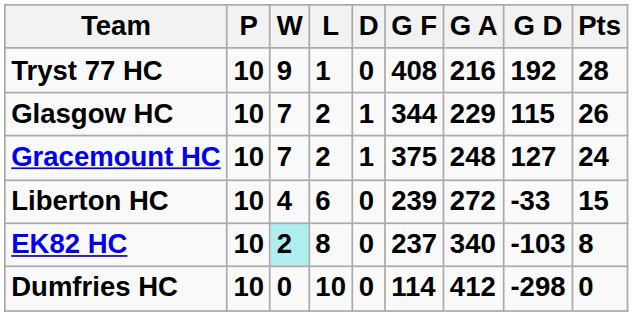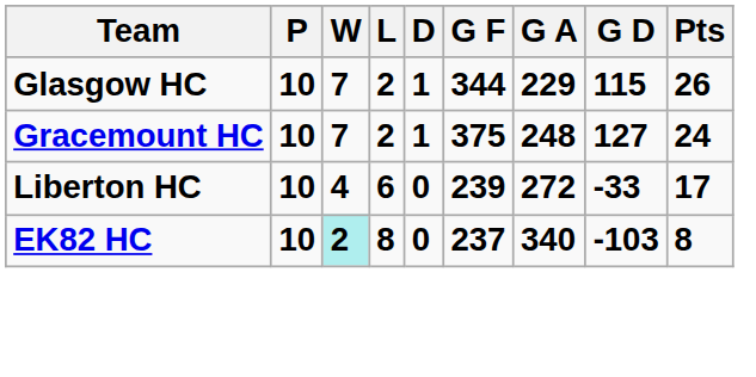 <table class="wikitable">
 <tr>
 <th><strong>Team</strong></th>
 <th><strong>P</strong></th>
 <th><strong>W</strong></th>
 <th><strong>L</strong></th>
 <th><strong>D</strong></th>
 <th><strong>G F</strong></th>
 <th><strong>G A</strong></th>
 <th><strong>G D</strong></th>
 <th><strong>Pts</strong></th>
-</tr>
-<tr>
-<td><strong>Tryst 77 HC</strong></td>
-<td><strong>10</strong></td>
-<td><strong>9</strong></td>
-<td><strong>1</strong></td>
-<td><strong>0</strong></td>
-<td><strong>408</strong></td>
-<td><strong>216</strong></td>
-<td><strong>192</strong></td>
-<td><strong>28</strong></td>
 </tr>
 <tr>
 <td><strong>Glasgow HC</strong></td>
 <td><strong>10</strong></td>
 <td><strong>7</strong></td>
 <td><strong>2</strong></td>
 <td><strong>1</strong></td>
 <td><strong>344</strong></td>
 <td><strong>229</strong></td>
 <td><strong>115</strong></td>
 <td><strong>26</strong></td>
 </tr>
 <tr>
 <td><strong><a href='#'>Gracemount HC</a></strong></td>
 <td><strong>10</strong></td>
 <td><strong>7</strong></td>
 <td><strong>2</strong></td>
 <td><strong>1</strong></td>
 <td><strong>375</strong></td>
 <td><strong>248</strong></td>
 <td><strong>127</strong></td>
 <td><strong>24</strong></td>
 </tr>
 <tr>
 <td><strong>Liberton HC</strong></td>
 <td><strong>10</strong></td>
 <td><strong>4</strong></td>
 <td><strong>6</strong></td>
 <td><strong>0</strong></td>
 <td><strong>239</strong></td>
 <td><strong>272</strong></td>
 <td><strong>-33</strong></td>
-<td><strong>15</strong></td>
+<td><strong>17</strong></td>
 </tr>
 <tr>
 <td><strong><a href='#'>EK82 HC</a></strong></td>
 <td><strong>10</strong></td>
 <td style="background: paleturquoise;"><strong>2</strong></td>
 <td><strong>8</strong></td>
 <td><strong>0</strong></td>
 <td><strong>237</strong></td>
 <td><strong>340</strong></td>
 <td><strong>-103</strong></td>
 <td><strong>8</strong></td>
 </tr>
-<tr>
-<td><strong>Dumfries HC</strong></td>
-<td><strong>10</strong></td>
-<td><strong>0</strong></td>
-<td><strong>10</strong></td>
-<td><strong>0</strong></td>
-<td><strong>114</strong></td>
-<td><strong>412</strong></td>
-<td><strong>-298</strong></td>
-<td><strong>0</strong></td>
-</tr>
 </table>
